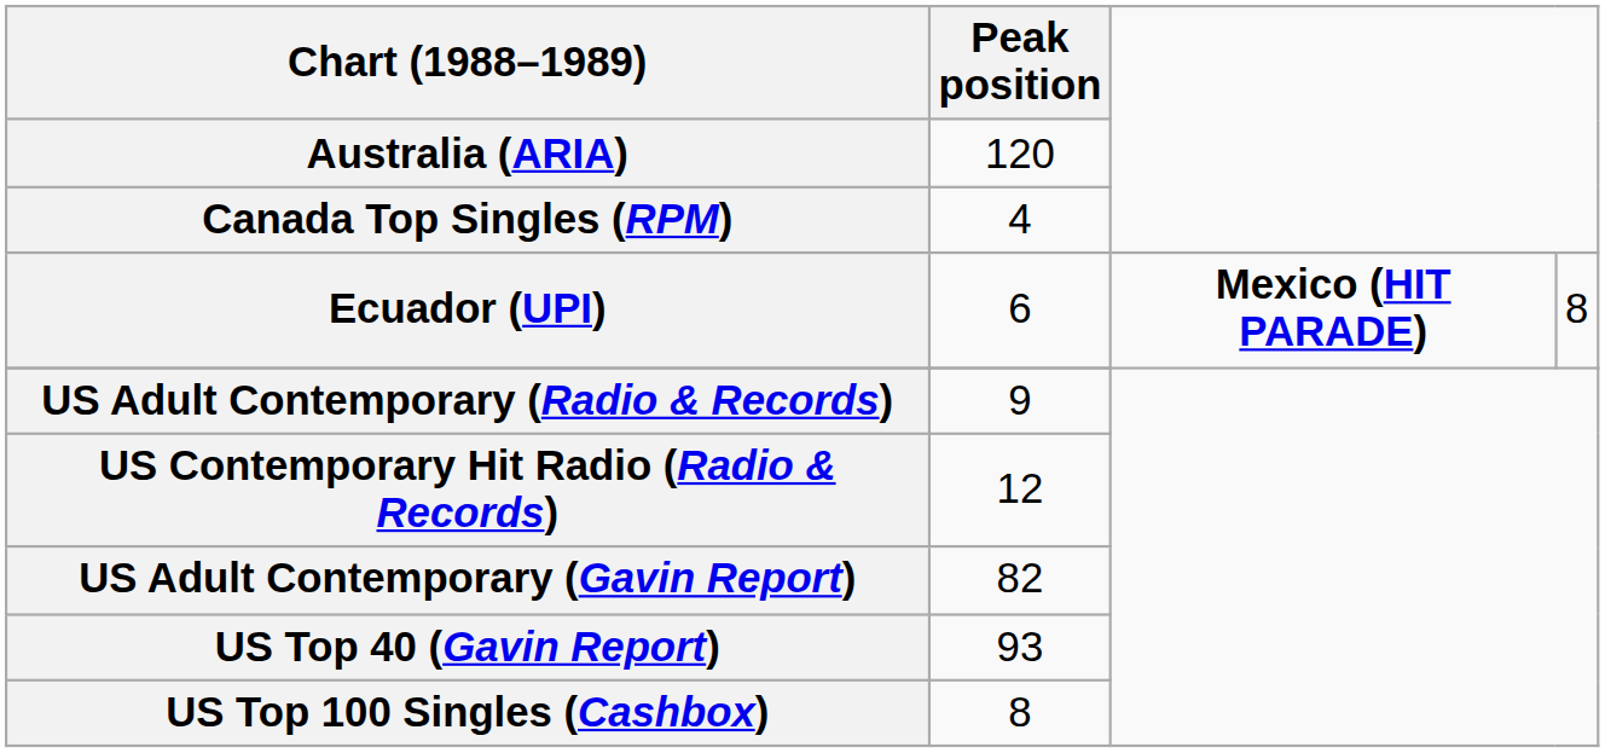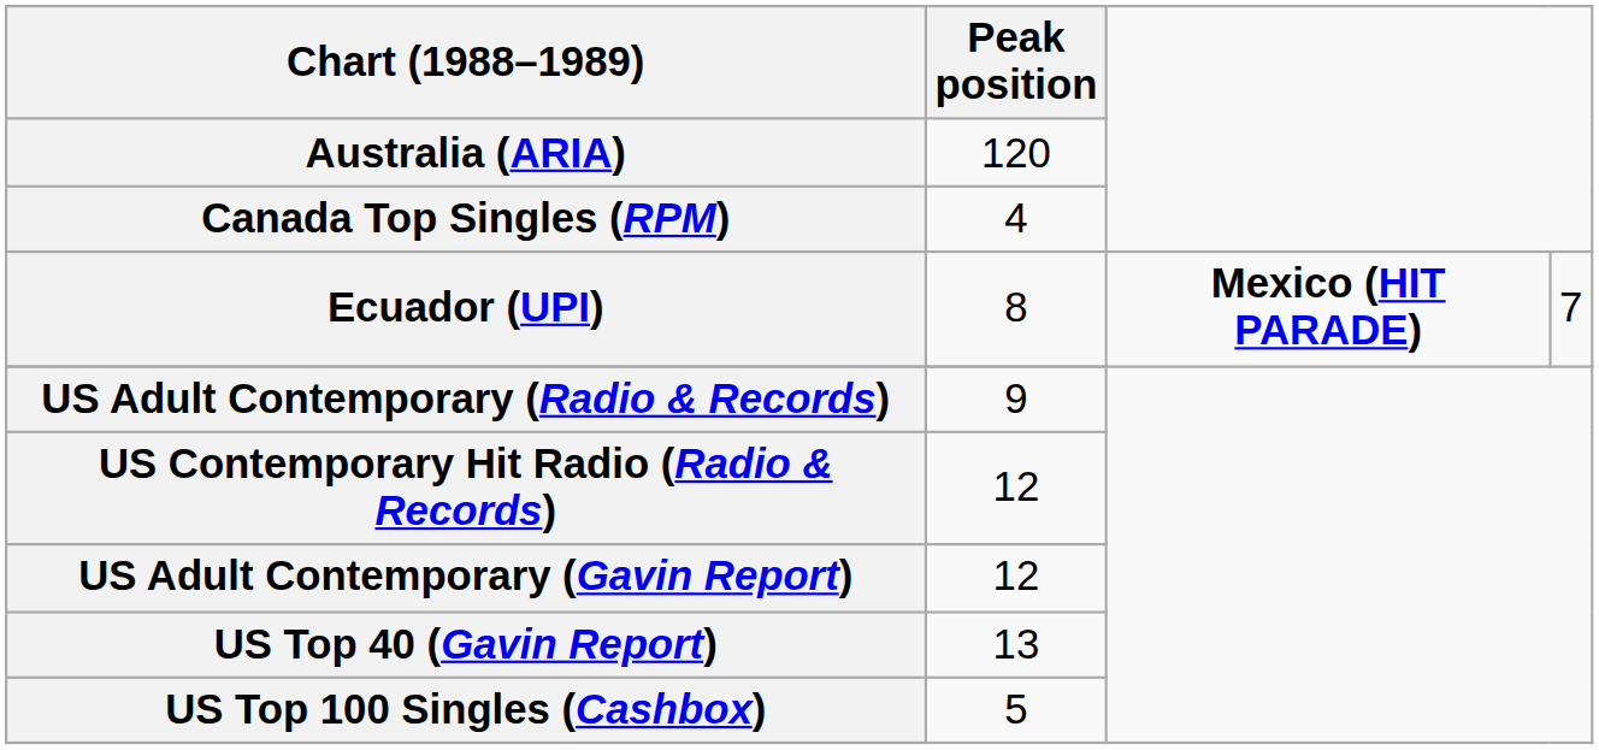 <table class="wikitable sortable plainrowheaders" style="text-align:center">
 <tr>
 <th scope="col">Chart (1988–1989)</th>
 <th scope="col">Peak<br>position</th>
 </tr>
 <tr>
 <th scope="row">Australia (<a href='#'>ARIA</a>)</th>
 <td>120</td>
 </tr>
 <tr>
 <th scope="row">Canada Top Singles (<em><a href='#'>RPM</a></em>)</th>
 <td>4</td>
 </tr>
 <tr>
 <th scope="row">Ecuador (<a href='#'>UPI</a>)</th>
-<td align="center">6</td>
+<td align="center">8</td>
 <td><strong>Mexico (<a href='#'>HIT PARADE</a>)</strong></td>
-<td align="center">8</td>
+<td align="center">7</td>
 </tr>
 <tr>
 </tr>
 <tr>
 </tr>
 <tr>
 </tr>
 <tr>
 <th scope="row">US Adult Contemporary (<em><a href='#'>Radio & Records</a></em>)</th>
 <td align="center">9</td>
 </tr>
 <tr>
 <th scope="row">US Contemporary Hit Radio (<em><a href='#'>Radio & Records</a></em>)</th>
 <td align="center">12</td>
 </tr>
 <tr>
 <th scope="row">US Adult Contemporary (<em><a href='#'>Gavin Report</a></em>)</th>
-<td align="center">82</td>
+<td align="center">12</td>
 </tr>
 <tr>
 <th scope="row">US Top 40 (<em><a href='#'>Gavin Report</a></em>)</th>
-<td align="center">93</td>
+<td align="center">13</td>
 </tr>
 <tr>
 <th scope="row">US Top 100 Singles (<em><a href='#'>Cashbox</a></em>)</th>
-<td align="center">8</td>
+<td align="center">5</td>
 </tr>
 </table>
